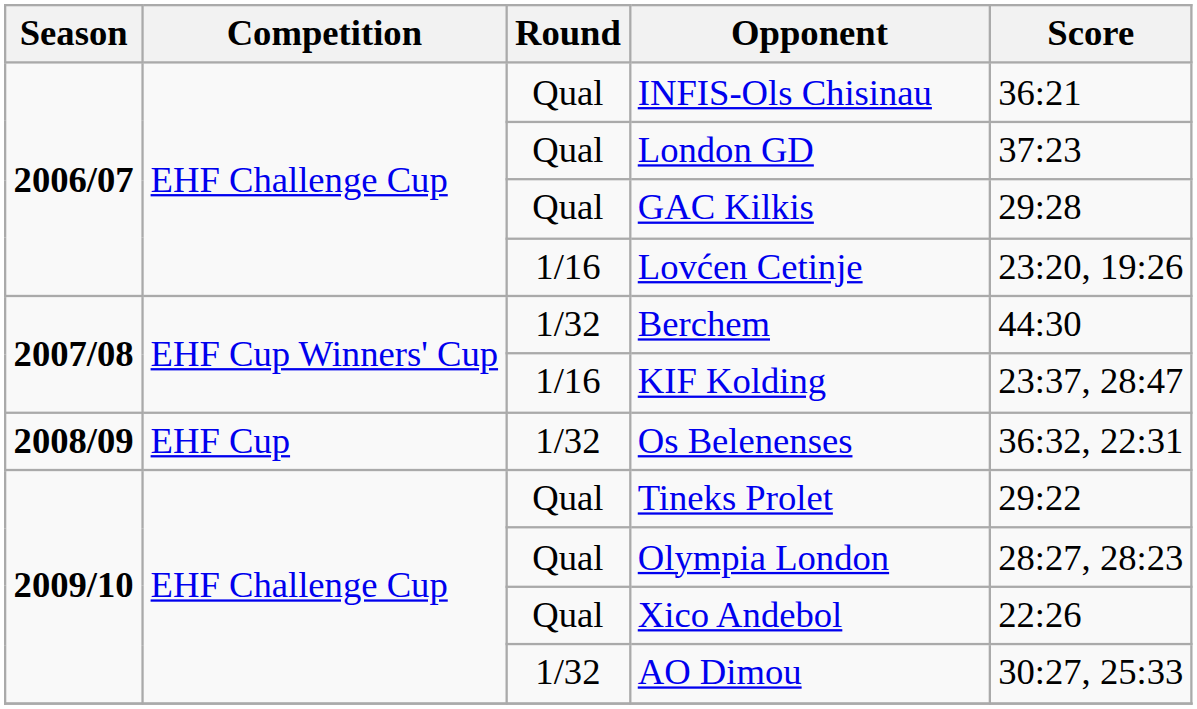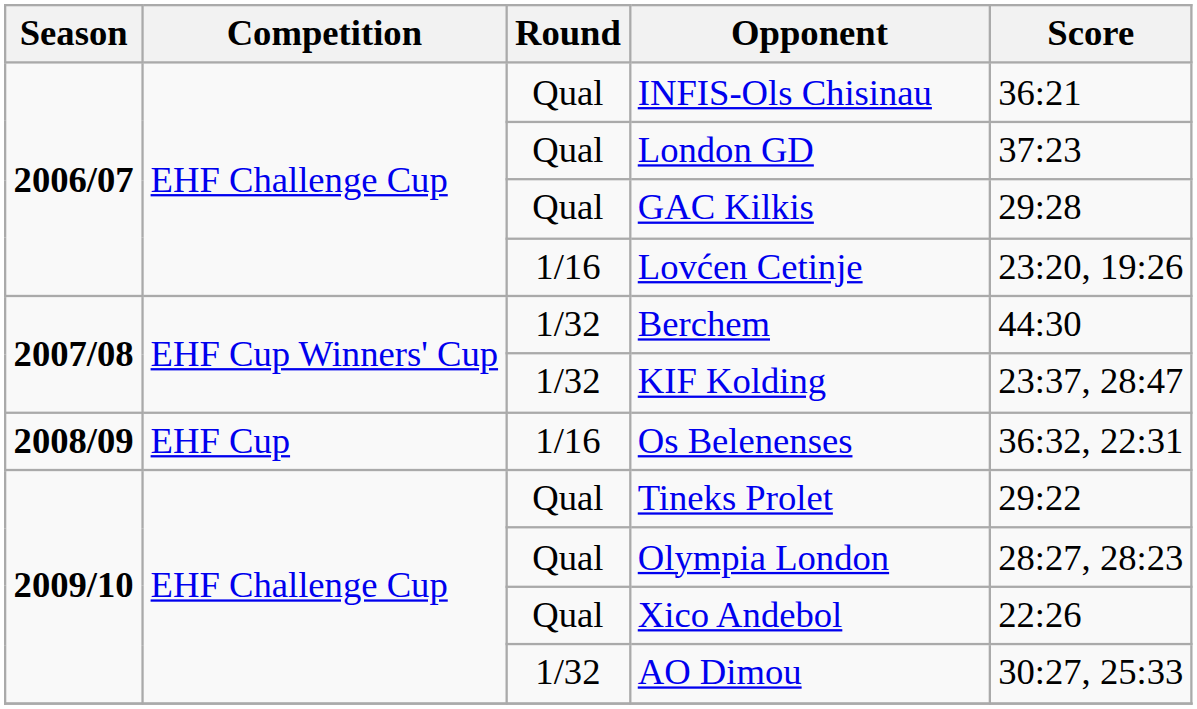 <table class="wikitable">
 <tr>
 <th>Season</th>
 <th>Competition</th>
 <th>Round</th>
 <th width="150">Opponent</th>
 <th>Score</th>
 </tr>
 <tr>
 <td rowspan=4><strong>2006/07</strong></td>
 <td rowspan=4><a href='#'>EHF Challenge Cup</a></td>
 <td align = "center">Qual</td>
 <td> <a href='#'>INFIS-Ols Chisinau</a></td>
 <td>36:21</td>
 </tr>
 <tr>
 <td align = "center">Qual</td>
 <td> <a href='#'>London GD</a></td>
 <td>37:23</td>
 </tr>
 <tr>
 <td align = "center">Qual</td>
 <td> <a href='#'>GAC Kilkis</a></td>
 <td>29:28</td>
 </tr>
 <tr>
 <td align = "center">1/16</td>
 <td> <a href='#'>Lovćen Cetinje</a></td>
 <td>23:20, 19:26</td>
 </tr>
 <tr>
 <td rowspan=2><strong>2007/08</strong></td>
 <td rowspan=2><a href='#'>EHF Cup Winners' Cup</a></td>
 <td align = "center">1/32</td>
 <td> <a href='#'>Berchem</a></td>
 <td>44:30</td>
 </tr>
 <tr>
-<td align = "center">1/16</td>
+<td align = "center">1/32</td>
 <td> <a href='#'>KIF Kolding</a></td>
 <td>23:37, 28:47</td>
 </tr>
 <tr>
 <td><strong>2008/09</strong></td>
 <td><a href='#'>EHF Cup</a></td>
-<td align = "center">1/32</td>
+<td align = "center">1/16</td>
 <td> <a href='#'>Os Belenenses</a></td>
 <td>36:32, 22:31</td>
 </tr>
 <tr>
 <td rowspan=4><strong>2009/10</strong></td>
 <td rowspan=4><a href='#'>EHF Challenge Cup</a></td>
 <td align = "center">Qual</td>
 <td> <a href='#'>Tineks Prolet</a></td>
 <td>29:22</td>
 </tr>
 <tr>
 <td align = "center">Qual</td>
 <td> <a href='#'>Olympia London</a></td>
 <td>28:27, 28:23</td>
 </tr>
 <tr>
 <td align = "center">Qual</td>
 <td> <a href='#'>Xico Andebol</a></td>
 <td>22:26</td>
 </tr>
 <tr>
 <td align = "center">1/32</td>
 <td> <a href='#'>AO Dimou</a></td>
 <td>30:27, 25:33</td>
 </tr>
 <tr>
 </tr>
 </table>
